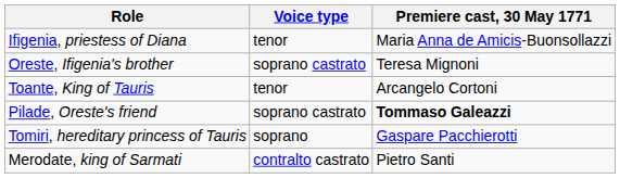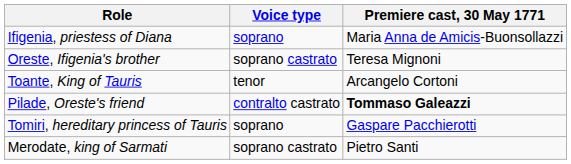 <table class="wikitable">
 <tr>
 <th>Role</th>
 <th><a href='#'>Voice type</a></th>
 <th>Premiere cast, 30 May 1771</th>
 </tr>
 <tr>
 <td><a href='#'>Ifigenia</a>, <em>priestess of Diana</em></td>
-<td>tenor</td>
+<td><a href='#'>soprano</a></td>
 <td>Maria <a href='#'>Anna de Amicis</a>-Buonsollazzi</td>
 </tr>
 <tr>
 <td><a href='#'>Oreste</a>, <em>Ifigenia's brother</em></td>
 <td>soprano <a href='#'>castrato</a></td>
 <td>Teresa Mignoni</td>
 </tr>
 <tr>
 <td><a href='#'>Toante</a>, <em>King of <a href='#'>Tauris</a></em></td>
 <td>tenor</td>
 <td>Arcangelo Cortoni</td>
 </tr>
 <tr>
 <td><a href='#'>Pilade</a>, <em>Oreste's friend</em></td>
-<td>soprano castrato</td>
+<td><a href='#'>contralto</a> castrato</td>
 <td><strong>Tommaso Galeazzi</strong></td>
 </tr>
 <tr>
 <td><a href='#'>Tomiri</a>, <em>hereditary princess of Tauris</em></td>
 <td>soprano</td>
 <td><a href='#'>Gaspare Pacchierotti</a></td>
 </tr>
 <tr>
 <td>Merodate, <em>king of Sarmati</em></td>
-<td><a href='#'>contralto</a> castrato</td>
+<td>soprano castrato</td>
 <td>Pietro Santi</td>
 </tr>
 </table>
